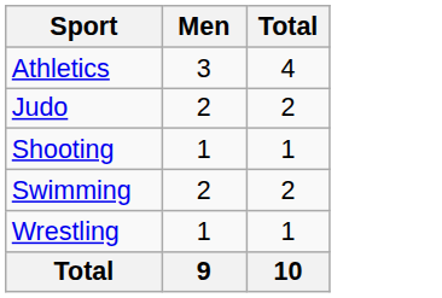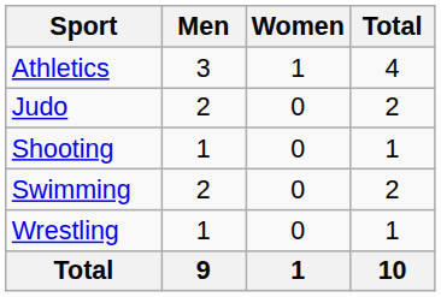 <table class="wikitable sortable" style="text-align:center; font-size:90%;">
 <tr>
 <th width=80>Sport</th>
 <th width=40>Men</th>
+<th width=40>Women</th>
 <th width=40>Total</th>
 </tr>
 <tr>
 <td align=left><a href='#'>Athletics</a></td>
 <td>3</td>
+<td>1</td>
 <td>4</td>
 </tr>
 <tr>
 <td align=left><a href='#'>Judo</a></td>
 <td>2</td>
+<td>0</td>
 <td>2</td>
 </tr>
 <tr>
 <td align=left><a href='#'>Shooting</a></td>
 <td>1</td>
+<td>0</td>
 <td>1</td>
 </tr>
 <tr>
 <td align=left><a href='#'>Swimming</a></td>
 <td>2</td>
+<td>0</td>
 <td>2</td>
 </tr>
 <tr>
 <td align=left><a href='#'>Wrestling</a></td>
 <td>1</td>
+<td>0</td>
 <td>1</td>
 </tr>
 <tr class="sortbottom">
 <th>Total</th>
 <th>9</th>
+<th>1</th>
 <th>10</th>
 </tr>
 </table>
